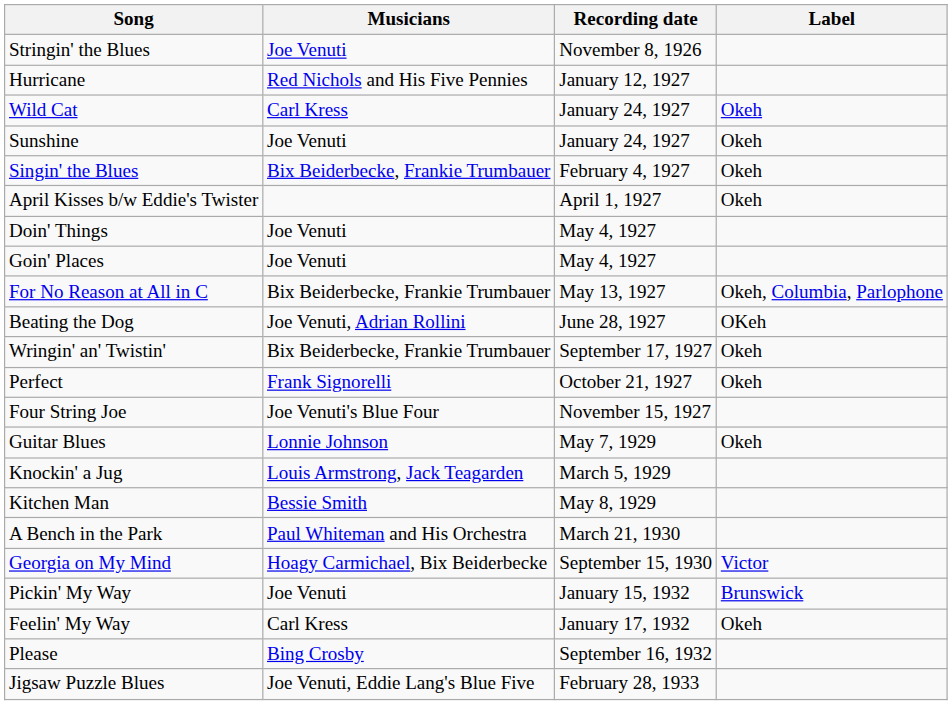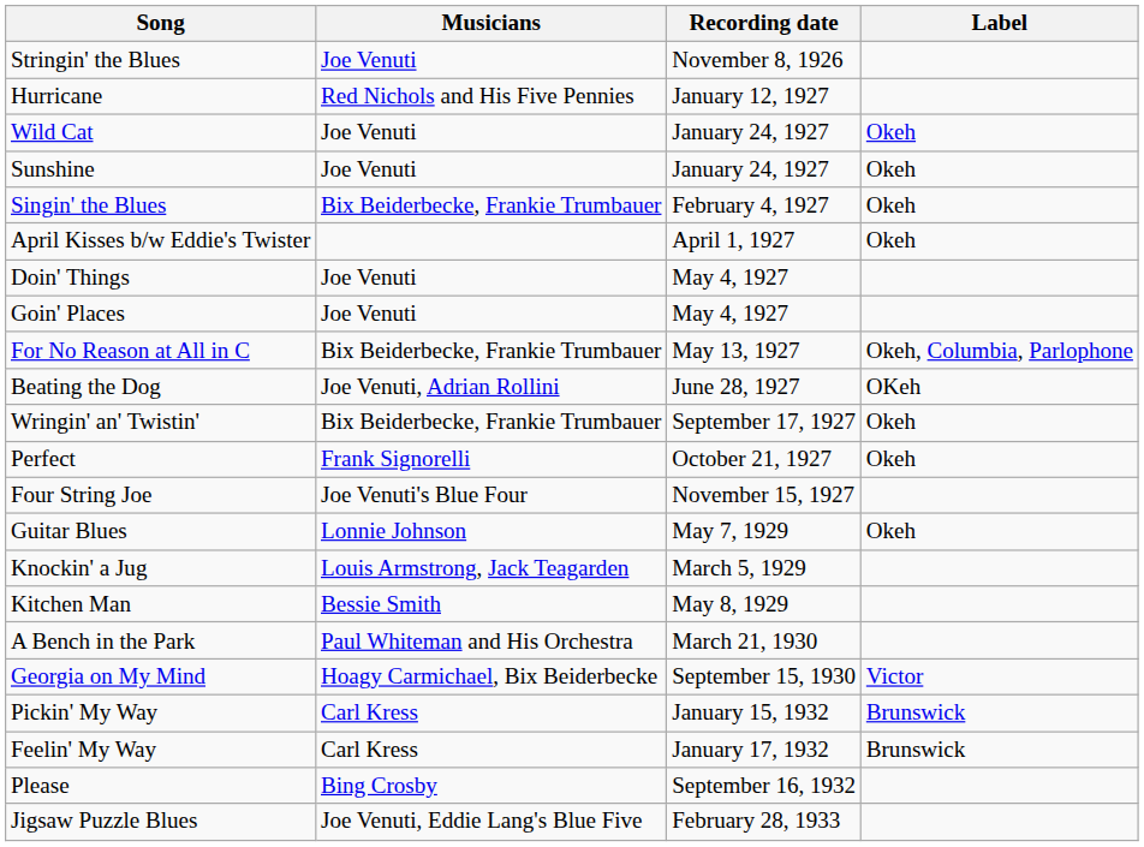 <table class="wikitable sortable">
 <tr>
 <th>Song</th>
 <th>Musicians</th>
 <th>Recording date</th>
 <th>Label</th>
 </tr>
 <tr>
 <td>Stringin' the Blues</td>
 <td><a href='#'>Joe Venuti</a></td>
 <td>November 8, 1926</td>
 <td></td>
 </tr>
 <tr>
 <td>Hurricane</td>
 <td><a href='#'>Red Nichols</a> and His Five Pennies</td>
 <td>January 12, 1927</td>
 <td></td>
 </tr>
 <tr>
 <td><a href='#'>Wild Cat</a></td>
-<td><a href='#'>Carl Kress</a></td>
+<td>Joe Venuti</td>
 <td>January 24, 1927</td>
 <td><a href='#'>Okeh</a></td>
 </tr>
 <tr>
 <td>Sunshine</td>
 <td>Joe Venuti</td>
 <td>January 24, 1927</td>
 <td>Okeh</td>
 </tr>
 <tr>
 <td><a href='#'>Singin' the Blues</a></td>
 <td><a href='#'>Bix Beiderbecke</a>, <a href='#'>Frankie Trumbauer</a></td>
 <td>February 4, 1927</td>
 <td>Okeh</td>
 </tr>
 <tr>
 <td>April Kisses b/w Eddie's Twister</td>
 <td></td>
 <td>April 1, 1927</td>
 <td>Okeh</td>
 </tr>
 <tr>
 <td>Doin' Things</td>
 <td>Joe Venuti</td>
 <td>May 4, 1927</td>
 <td></td>
 </tr>
 <tr>
 <td>Goin' Places</td>
 <td>Joe Venuti</td>
 <td>May 4, 1927</td>
 <td></td>
 </tr>
 <tr>
 <td><a href='#'>For No Reason at All in C</a></td>
 <td>Bix Beiderbecke, Frankie Trumbauer</td>
 <td>May 13, 1927</td>
 <td>Okeh, <a href='#'>Columbia</a>,  <a href='#'>Parlophone</a></td>
 </tr>
 <tr>
 <td>Beating the Dog</td>
 <td>Joe Venuti, <a href='#'>Adrian Rollini</a></td>
 <td>June 28, 1927</td>
 <td>OKeh</td>
 </tr>
 <tr>
 <td>Wringin' an' Twistin'</td>
 <td>Bix Beiderbecke, Frankie Trumbauer</td>
 <td>September 17, 1927</td>
 <td>Okeh</td>
 </tr>
 <tr>
 <td>Perfect</td>
 <td><a href='#'>Frank Signorelli</a></td>
 <td>October 21, 1927</td>
 <td>Okeh</td>
 </tr>
 <tr>
 <td>Four String Joe</td>
 <td>Joe Venuti's Blue Four</td>
 <td>November 15, 1927</td>
 <td></td>
 </tr>
 <tr>
 <td>Guitar Blues</td>
 <td><a href='#'>Lonnie Johnson</a></td>
 <td>May 7, 1929</td>
 <td>Okeh</td>
 </tr>
 <tr>
 <td>Knockin' a Jug</td>
 <td><a href='#'>Louis Armstrong</a>, <a href='#'>Jack Teagarden</a></td>
 <td>March 5, 1929</td>
 <td></td>
 </tr>
 <tr>
 <td>Kitchen Man</td>
 <td><a href='#'>Bessie Smith</a></td>
 <td>May 8, 1929</td>
 <td></td>
 </tr>
 <tr>
 <td>A Bench in the Park</td>
 <td><a href='#'>Paul Whiteman</a> and His Orchestra</td>
 <td>March 21, 1930</td>
 <td></td>
 </tr>
 <tr>
 <td><a href='#'>Georgia on My Mind</a></td>
 <td><a href='#'>Hoagy Carmichael</a>, Bix Beiderbecke</td>
 <td>September 15, 1930</td>
 <td><a href='#'>Victor</a></td>
 </tr>
 <tr>
 <td>Pickin' My Way</td>
-<td>Joe Venuti</td>
+<td><a href='#'>Carl Kress</a></td>
 <td>January 15, 1932</td>
 <td><a href='#'>Brunswick</a></td>
 </tr>
 <tr>
 <td>Feelin' My Way</td>
 <td>Carl Kress</td>
 <td>January 17, 1932</td>
-<td>Okeh</td>
+<td>Brunswick</td>
 </tr>
 <tr>
 <td>Please</td>
 <td><a href='#'>Bing Crosby</a></td>
 <td>September 16, 1932</td>
 <td></td>
 </tr>
 <tr>
 <td>Jigsaw Puzzle Blues</td>
 <td>Joe Venuti, Eddie Lang's Blue Five</td>
 <td>February 28, 1933</td>
 <td></td>
 </tr>
 </table>
